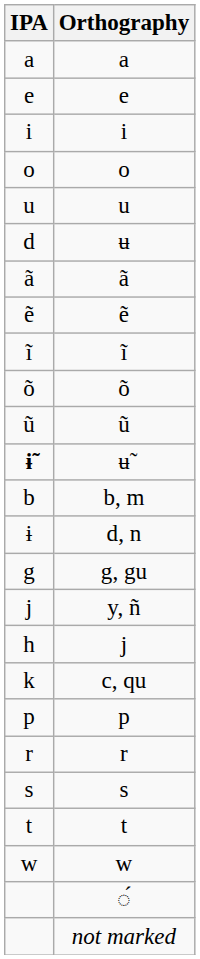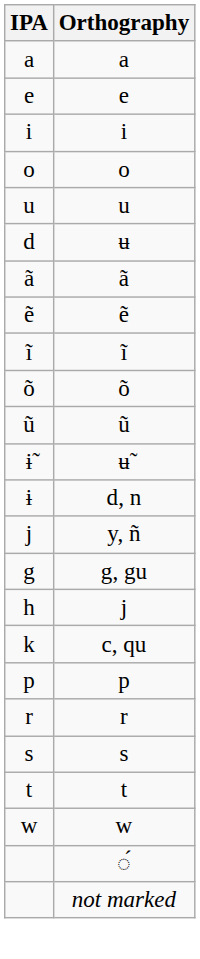 <table class="wikitable" style="text-align:center">
 <tr>
 <th>IPA</th>
 <th>Orthography</th>
 </tr>
 <tr>
 <td>a</td>
 <td>a</td>
 </tr>
 <tr>
 <td>e</td>
 <td>e</td>
 </tr>
 <tr>
 <td>i</td>
 <td>i</td>
 </tr>
 <tr>
 <td>o</td>
 <td>o</td>
 </tr>
 <tr>
 <td>u</td>
 <td>u</td>
 </tr>
 <tr>
 <td>d</td>
 <td>ʉ</td>
 </tr>
 <tr>
 <td>ã</td>
 <td>ã</td>
 </tr>
 <tr>
 <td>ẽ</td>
 <td>ẽ</td>
 </tr>
 <tr>
 <td>ĩ</td>
 <td>ĩ</td>
 </tr>
 <tr>
 <td>õ</td>
 <td>õ</td>
 </tr>
 <tr>
 <td>ũ</td>
 <td>ũ</td>
 </tr>
 <tr>
-<td><strong>ɨ̃</strong></td>
+<td>ɨ̃</td>
 <td>ʉ̃</td>
-</tr>
-<tr>
-<td>b</td>
-<td>b, m</td>
 </tr>
 <tr>
 <td>ɨ</td>
 <td>d, n</td>
 </tr>
 <tr>
+<td>j</td>
+<td>y, ñ</td>
+</tr>
+<tr>
 <td>g</td>
 <td>g, gu</td>
-</tr>
-<tr>
-<td>j</td>
-<td>y, ñ</td>
 </tr>
 <tr>
 <td>h</td>
 <td>j</td>
 </tr>
 <tr>
 <td>k</td>
 <td>c, qu</td>
 </tr>
 <tr>
 <td>p</td>
 <td>p</td>
 </tr>
 <tr>
 <td>r</td>
 <td>r</td>
 </tr>
 <tr>
 <td>s</td>
 <td>s</td>
 </tr>
 <tr>
 <td>t</td>
 <td>t</td>
 </tr>
 <tr>
 <td>w</td>
 <td>w</td>
 </tr>
 <tr>
 <td></td>
 <td>◌́</td>
 </tr>
 <tr>
 <td></td>
 <td><em>not marked</em></td>
 </tr>
 </table>
